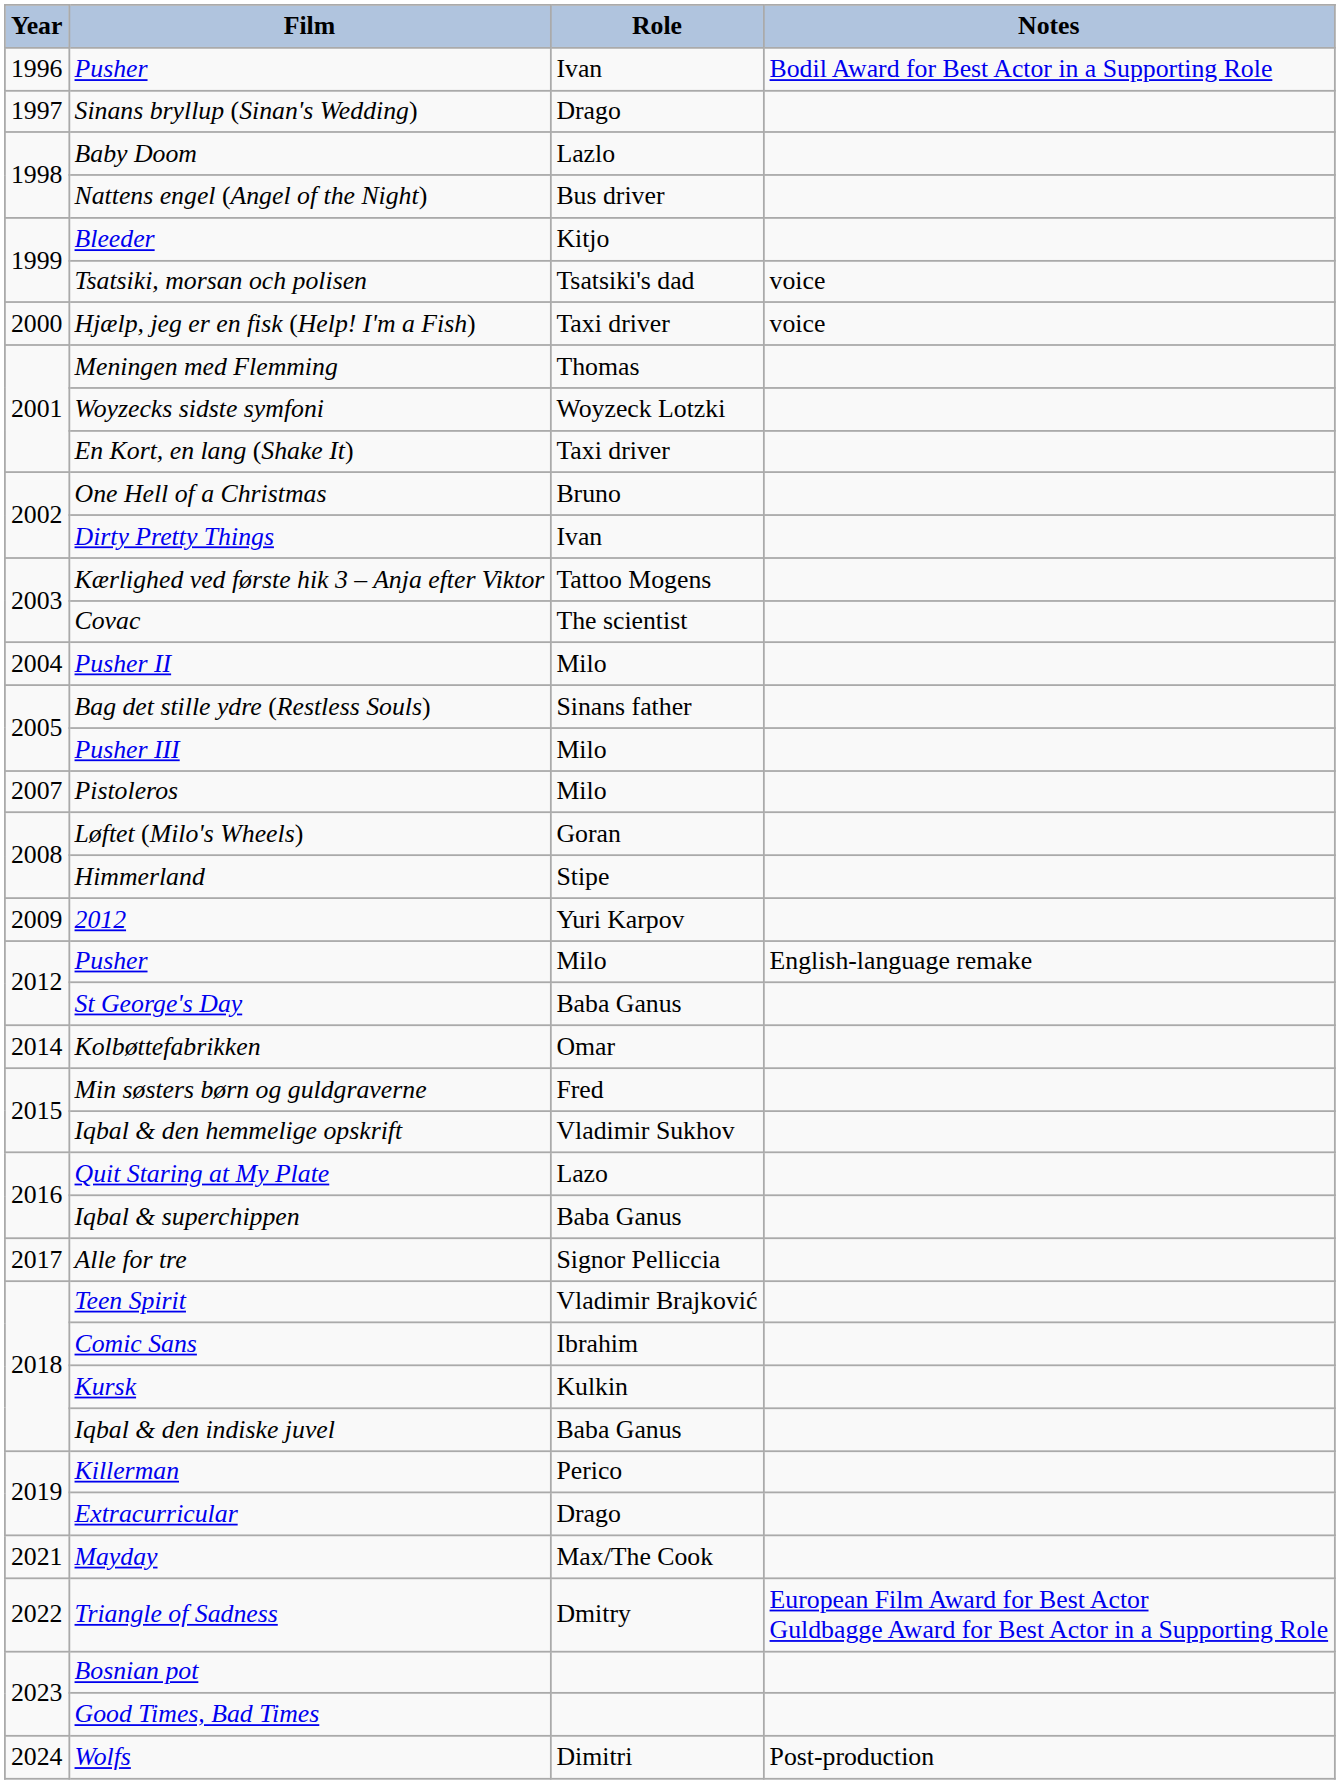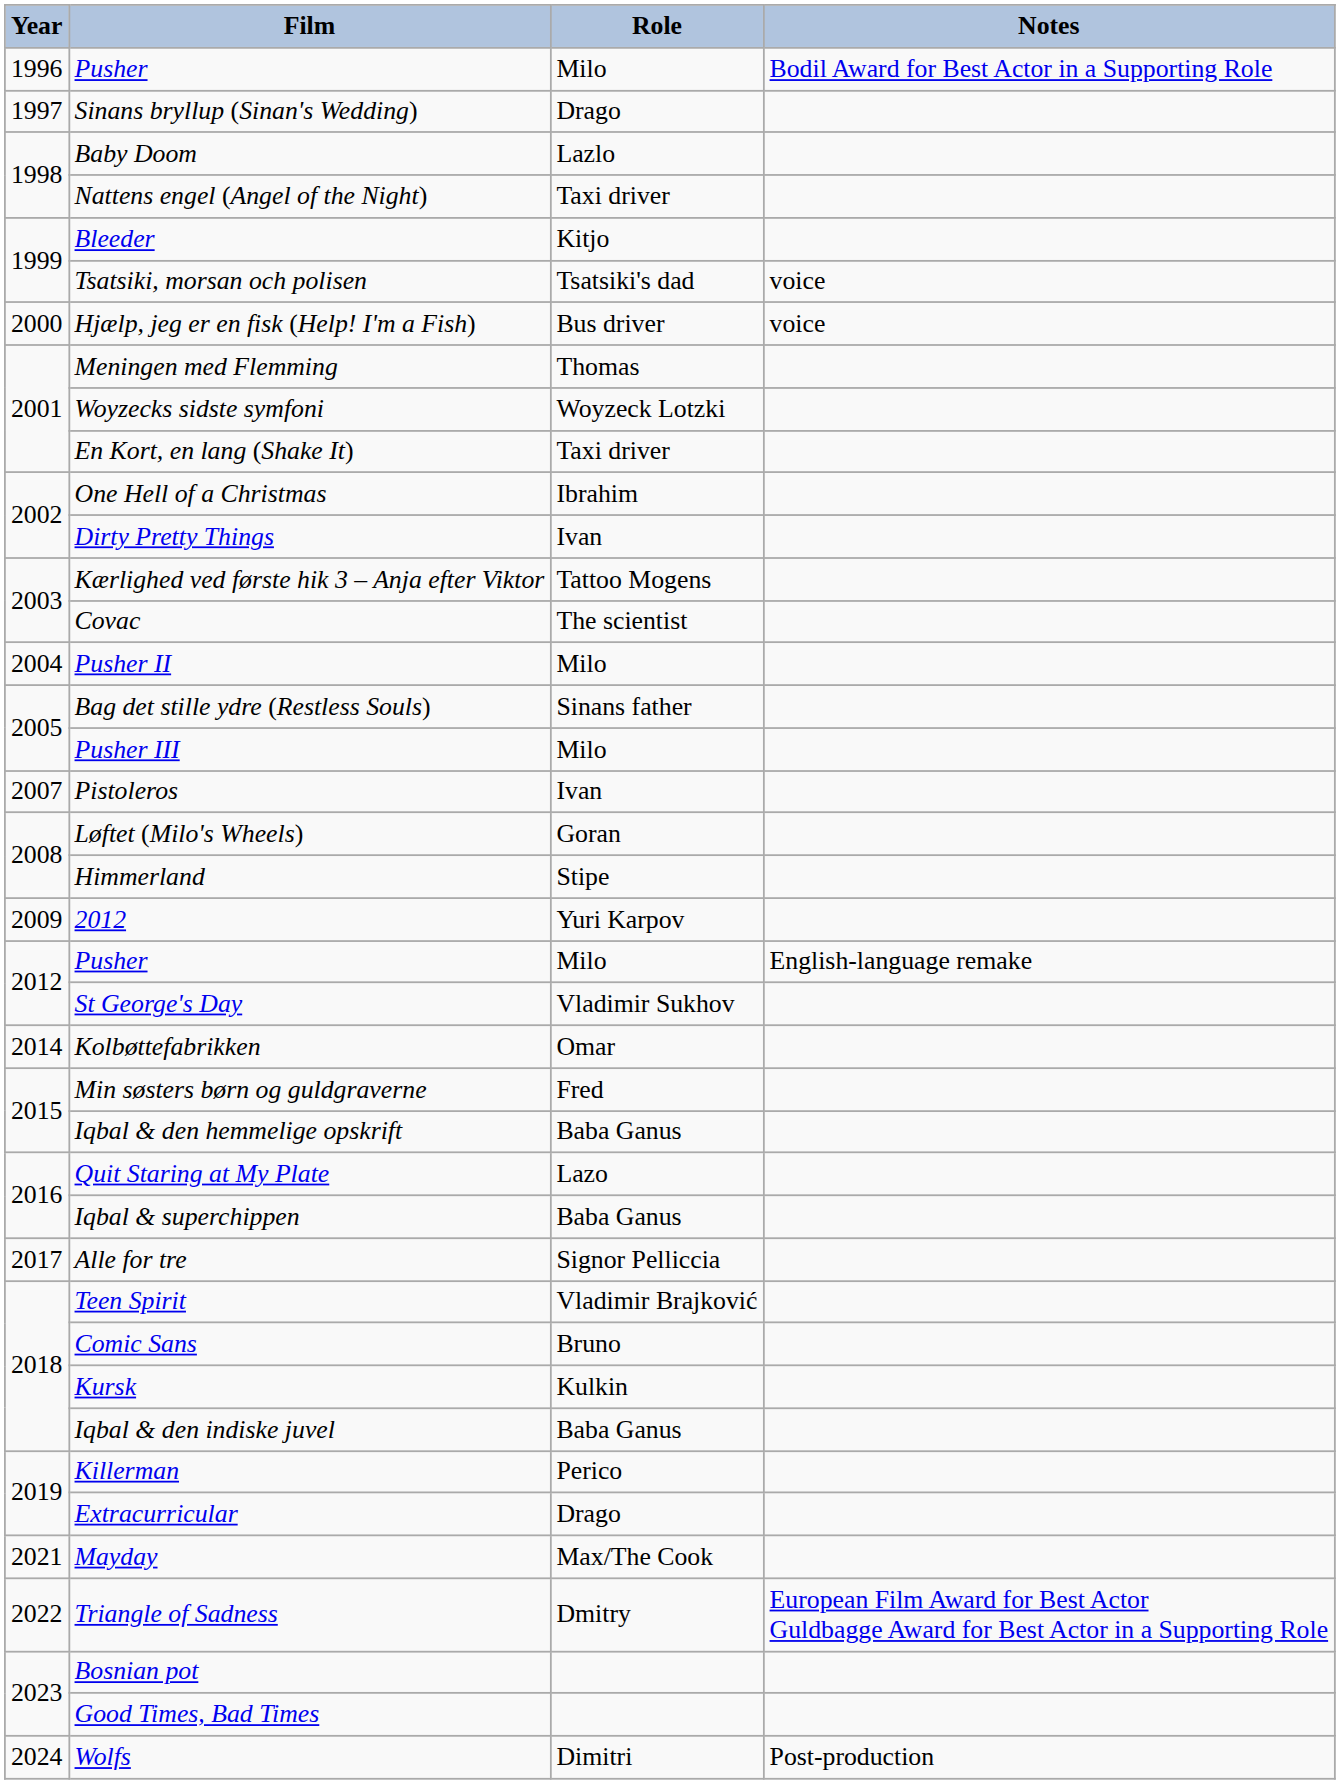 <table class="wikitable" style="font-size:90%;">
 <tr>
 <th style="background:#B0C4DE;">Year</th>
 <th style="background:#B0C4DE;">Film</th>
 <th style="background:#B0C4DE;">Role</th>
 <th style="background:#B0C4DE;">Notes</th>
 </tr>
 <tr>
 <td>1996</td>
 <td><em><a href='#'>Pusher</a></em></td>
-<td>Ivan</td>
+<td>Milo</td>
 <td><a href='#'>Bodil Award for Best Actor in a Supporting Role</a></td>
 </tr>
 <tr>
 <td>1997</td>
 <td><em>Sinans bryllup</em> (<em>Sinan's Wedding</em>)</td>
 <td>Drago</td>
 <td></td>
 </tr>
 <tr>
 <td rowspan="2">1998</td>
 <td><em>Baby Doom</em></td>
 <td>Lazlo</td>
 <td></td>
 </tr>
 <tr>
 <td><em>Nattens engel</em> (<em>Angel of the Night</em>)</td>
-<td>Bus driver</td>
+<td>Taxi driver</td>
 <td></td>
 </tr>
 <tr>
 <td rowspan="2">1999</td>
 <td><em><a href='#'>Bleeder</a></em></td>
 <td>Kitjo</td>
 <td></td>
 </tr>
 <tr>
 <td><em>Tsatsiki, morsan och polisen</em></td>
 <td>Tsatsiki's dad</td>
 <td>voice</td>
 </tr>
 <tr>
 <td>2000</td>
 <td><em>Hjælp, jeg er en fisk</em> (<em>Help! I'm a Fish</em>)</td>
-<td>Taxi driver</td>
+<td>Bus driver</td>
 <td>voice</td>
 </tr>
 <tr>
 <td rowspan="3">2001</td>
 <td><em>Meningen med Flemming</em></td>
 <td>Thomas</td>
 <td></td>
 </tr>
 <tr>
 <td><em>Woyzecks sidste symfoni</em></td>
 <td>Woyzeck Lotzki</td>
 <td></td>
 </tr>
 <tr>
 <td><em>En Kort, en lang</em> (<em>Shake It</em>)</td>
 <td>Taxi driver</td>
 <td></td>
 </tr>
 <tr>
 <td rowspan="2">2002</td>
 <td><em>One Hell of a Christmas</em></td>
-<td>Bruno</td>
+<td>Ibrahim</td>
 <td></td>
 </tr>
 <tr>
 <td><em><a href='#'>Dirty Pretty Things</a></em></td>
 <td>Ivan</td>
 <td></td>
 </tr>
 <tr>
 <td rowspan="2">2003</td>
 <td><em>Kærlighed ved første hik 3 – Anja efter Viktor</em></td>
 <td>Tattoo Mogens</td>
 <td></td>
 </tr>
 <tr>
 <td><em>Covac</em></td>
 <td>The scientist</td>
 <td></td>
 </tr>
 <tr>
 <td>2004</td>
 <td><em><a href='#'>Pusher II</a></em></td>
 <td>Milo</td>
 <td></td>
 </tr>
 <tr>
 <td rowspan="2">2005</td>
 <td><em>Bag det stille ydre</em> (<em>Restless Souls</em>)</td>
 <td>Sinans father</td>
 <td></td>
 </tr>
 <tr>
 <td><em><a href='#'>Pusher III</a></em></td>
 <td>Milo</td>
 <td></td>
 </tr>
 <tr>
 <td>2007</td>
 <td><em>Pistoleros</em></td>
-<td>Milo</td>
+<td>Ivan</td>
 <td></td>
 </tr>
 <tr>
 <td rowspan="2">2008</td>
 <td><em>Løftet</em> (<em>Milo's Wheels</em>)</td>
 <td>Goran</td>
 <td></td>
 </tr>
 <tr>
 <td><em>Himmerland</em></td>
 <td>Stipe</td>
 <td></td>
 </tr>
 <tr>
 <td>2009</td>
 <td><em><a href='#'>2012</a></em></td>
 <td>Yuri Karpov</td>
 <td></td>
 </tr>
 <tr>
 <td rowspan="2">2012</td>
 <td><em><a href='#'>Pusher</a></em></td>
 <td>Milo</td>
 <td>English-language remake</td>
 </tr>
 <tr>
 <td><em><a href='#'>St George's Day</a></em></td>
-<td>Baba Ganus</td>
+<td>Vladimir Sukhov</td>
 <td></td>
 </tr>
 <tr>
 <td>2014</td>
 <td><em>Kolbøttefabrikken</em></td>
 <td>Omar</td>
 <td></td>
 </tr>
 <tr>
 <td rowspan="2">2015</td>
 <td><em>Min søsters børn og guldgraverne</em></td>
 <td>Fred</td>
 <td></td>
 </tr>
 <tr>
 <td><em>Iqbal & den hemmelige opskrift</em></td>
-<td>Vladimir Sukhov</td>
+<td>Baba Ganus</td>
 <td></td>
 </tr>
 <tr>
 <td rowspan="2">2016</td>
 <td><em><a href='#'>Quit Staring at My Plate</a></em></td>
 <td>Lazo</td>
 <td></td>
 </tr>
 <tr>
 <td><em>Iqbal & superchippen</em></td>
 <td>Baba Ganus</td>
 <td></td>
 </tr>
 <tr>
 <td>2017</td>
 <td><em>Alle for tre</em></td>
 <td>Signor Pelliccia</td>
 <td></td>
 </tr>
 <tr>
 <td rowspan="4">2018</td>
 <td><em><a href='#'>Teen Spirit</a></em></td>
 <td>Vladimir Brajković</td>
 <td></td>
 </tr>
 <tr>
 <td><em><a href='#'>Comic Sans</a></em></td>
-<td>Ibrahim</td>
+<td>Bruno</td>
 <td></td>
 </tr>
 <tr>
 <td><em><a href='#'>Kursk</a></em></td>
 <td>Kulkin</td>
 <td></td>
 </tr>
 <tr>
 <td><em>Iqbal & den indiske juvel</em></td>
 <td>Baba Ganus</td>
 <td></td>
 </tr>
 <tr>
 <td rowspan="2">2019</td>
 <td><em><a href='#'>Killerman</a></em></td>
 <td>Perico</td>
 <td></td>
 </tr>
 <tr>
 <td><em><a href='#'>Extracurricular</a></em></td>
 <td>Drago</td>
 <td></td>
 </tr>
 <tr>
 <td>2021</td>
 <td><em><a href='#'>Mayday</a></em></td>
 <td>Max/The Cook</td>
 <td></td>
 </tr>
 <tr>
 <td>2022</td>
 <td><em><a href='#'>Triangle of Sadness</a></em></td>
 <td>Dmitry</td>
 <td><a href='#'>European Film Award for Best Actor</a> <br> <a href='#'>Guldbagge Award for Best Actor in a Supporting Role</a></td>
 </tr>
 <tr>
 <td rowspan="2">2023</td>
 <td><em><a href='#'>Bosnian pot</a></em></td>
 <td></td>
 <td></td>
 </tr>
 <tr>
 <td><em><a href='#'>Good Times, Bad Times</a></em></td>
 <td></td>
 <td></td>
 </tr>
 <tr>
 <td>2024</td>
 <td><a href='#'><em>Wolfs</em></a></td>
 <td>Dimitri</td>
 <td>Post-production</td>
 </tr>
 </table>
